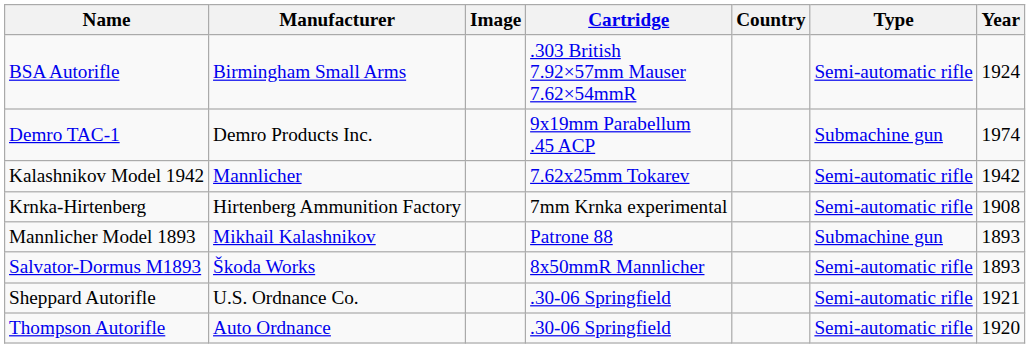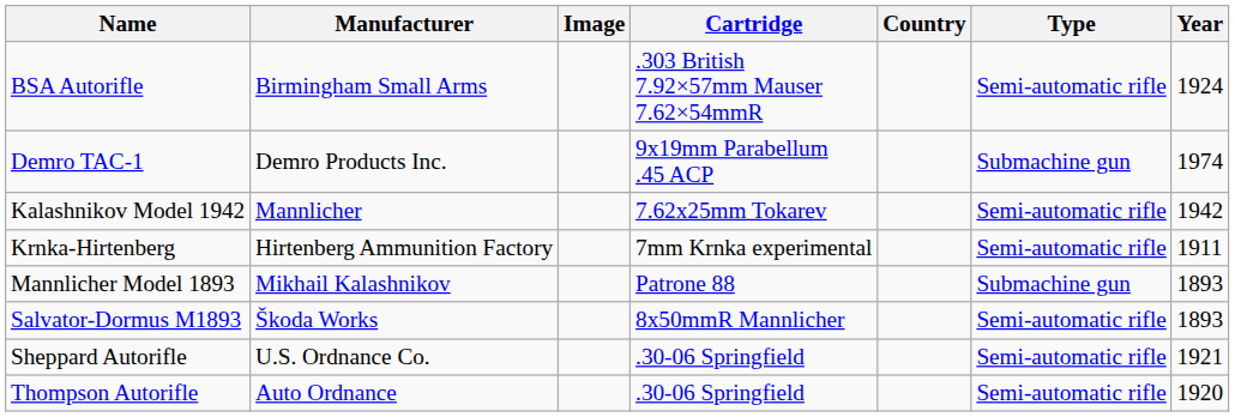 <table class="wikitable sortable">
 <tr>
 <th>Name</th>
 <th>Manufacturer</th>
 <th class="unsortable">Image</th>
 <th><a href='#'>Cartridge</a></th>
 <th>Country</th>
 <th>Type</th>
 <th>Year</th>
 </tr>
 <tr>
 <td><a href='#'>BSA Autorifle</a></td>
 <td><a href='#'>Birmingham Small Arms</a></td>
 <td></td>
 <td><a href='#'>.303 British</a><br><a href='#'>7.92×57mm Mauser</a><br><a href='#'>7.62×54mmR</a></td>
 <td></td>
 <td><a href='#'>Semi-automatic rifle</a></td>
 <td>1924</td>
 </tr>
 <tr>
 <td><a href='#'>Demro TAC-1</a></td>
 <td>Demro Products Inc.</td>
 <td></td>
 <td><a href='#'>9x19mm Parabellum</a><br><a href='#'>.45 ACP</a></td>
 <td></td>
 <td><a href='#'>Submachine gun</a></td>
 <td>1974</td>
 </tr>
 <tr>
 <td>Kalashnikov Model 1942</td>
 <td><a href='#'>Mannlicher</a></td>
 <td></td>
 <td><a href='#'>7.62x25mm Tokarev</a></td>
 <td></td>
 <td><a href='#'>Semi-automatic rifle</a></td>
 <td>1942</td>
 </tr>
 <tr>
 <td>Krnka-Hirtenberg</td>
 <td>Hirtenberg Ammunition Factory</td>
 <td></td>
 <td>7mm Krnka experimental</td>
 <td></td>
 <td><a href='#'>Semi-automatic rifle</a></td>
-<td>1908</td>
+<td>1911</td>
 </tr>
 <tr>
 <td>Mannlicher Model 1893</td>
 <td><a href='#'>Mikhail Kalashnikov</a></td>
 <td></td>
 <td><a href='#'>Patrone 88</a></td>
 <td></td>
 <td><a href='#'>Submachine gun</a></td>
 <td>1893</td>
 </tr>
 <tr>
 <td><a href='#'>Salvator-Dormus M1893</a></td>
 <td><a href='#'>Škoda Works</a></td>
 <td></td>
 <td><a href='#'>8x50mmR Mannlicher</a></td>
 <td></td>
 <td><a href='#'>Semi-automatic rifle</a></td>
 <td>1893</td>
 </tr>
 <tr>
 <td>Sheppard Autorifle</td>
 <td>U.S. Ordnance Co.</td>
 <td></td>
 <td><a href='#'>.30-06 Springfield</a></td>
 <td></td>
 <td><a href='#'>Semi-automatic rifle</a></td>
 <td>1921</td>
 </tr>
 <tr>
 <td><a href='#'>Thompson Autorifle</a></td>
 <td><a href='#'>Auto Ordnance</a></td>
 <td></td>
 <td><a href='#'>.30-06 Springfield</a></td>
 <td></td>
 <td><a href='#'>Semi-automatic rifle</a></td>
 <td>1920</td>
 </tr>
 </table>
